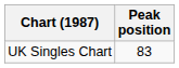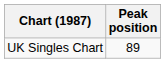 <table class="wikitable sortable">
 <tr>
 <th>Chart (1987)</th>
 <th>Peak<br>position</th>
 </tr>
 <tr>
 <td align="left">UK Singles Chart</td>
-<td style="text-align:center;">83</td>
+<td style="text-align:center;">89</td>
 </tr>
 </table>
